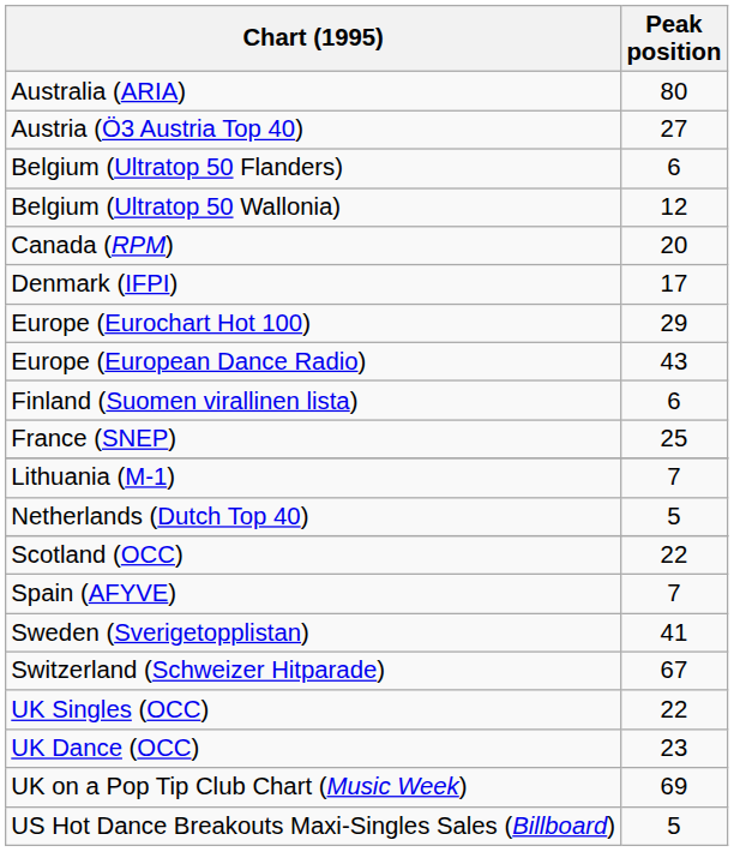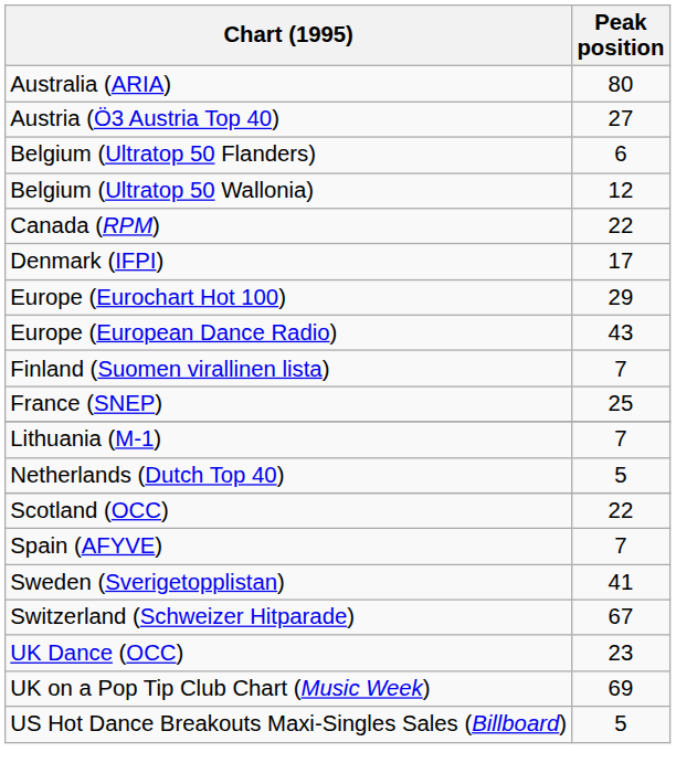 <table class="wikitable sortable">
 <tr>
 <th>Chart (1995)</th>
 <th>Peak<br>position</th>
 </tr>
 <tr>
 <td>Australia (<a href='#'>ARIA</a>)</td>
 <td align="center">80</td>
 </tr>
 <tr>
 <td>Austria (<a href='#'>Ö3 Austria Top 40</a>)</td>
 <td align="center">27</td>
 </tr>
 <tr>
 <td>Belgium (<a href='#'>Ultratop 50</a> Flanders)</td>
 <td align="center">6</td>
 </tr>
 <tr>
 <td>Belgium (<a href='#'>Ultratop 50</a> Wallonia)</td>
 <td align="center">12</td>
 </tr>
 <tr>
 <td>Canada (<em><a href='#'>RPM</a></em>)</td>
-<td align="center">20</td>
+<td align="center">22</td>
 </tr>
 <tr>
 <td>Denmark (<a href='#'>IFPI</a>)</td>
 <td align="center">17</td>
 </tr>
 <tr>
 <td>Europe (<a href='#'>Eurochart Hot 100</a>)</td>
 <td align="center">29</td>
 </tr>
 <tr>
 <td>Europe (<a href='#'>European Dance Radio</a>)</td>
 <td align="center">43</td>
 </tr>
 <tr>
 <td>Finland (<a href='#'>Suomen virallinen lista</a>)</td>
-<td align="center">6</td>
+<td align="center">7</td>
 </tr>
 <tr>
 <td>France (<a href='#'>SNEP</a>)</td>
 <td align="center">25</td>
 </tr>
 <tr>
 </tr>
 <tr>
 <td>Lithuania (<a href='#'>M-1</a>)</td>
 <td align="center">7</td>
 </tr>
 <tr>
 <td>Netherlands (<a href='#'>Dutch Top 40</a>)</td>
 <td align="center">5</td>
 </tr>
 <tr>
 </tr>
 <tr>
 <td>Scotland (<a href='#'>OCC</a>)</td>
 <td align="center">22</td>
 </tr>
 <tr>
 <td>Spain (<a href='#'>AFYVE</a>)</td>
 <td align="center">7</td>
 </tr>
 <tr>
 <td>Sweden (<a href='#'>Sverigetopplistan</a>)</td>
 <td align="center">41</td>
 </tr>
 <tr>
 <td>Switzerland (<a href='#'>Schweizer Hitparade</a>)</td>
 <td align="center">67</td>
 </tr>
 <tr>
-<td><a href='#'>UK Singles</a> (<a href='#'>OCC</a>)</td>
-<td align="center">22</td>
-</tr>
-<tr>
 <td><a href='#'>UK Dance</a> (<a href='#'>OCC</a>)</td>
 <td align="center">23</td>
 </tr>
 <tr>
 <td>UK on a Pop Tip Club Chart (<em><a href='#'>Music Week</a></em>)</td>
 <td align="center">69</td>
 </tr>
 <tr>
 <td>US Hot Dance Breakouts Maxi-Singles Sales (<em><a href='#'>Billboard</a></em>)</td>
 <td align="center">5</td>
 </tr>
 </table>
